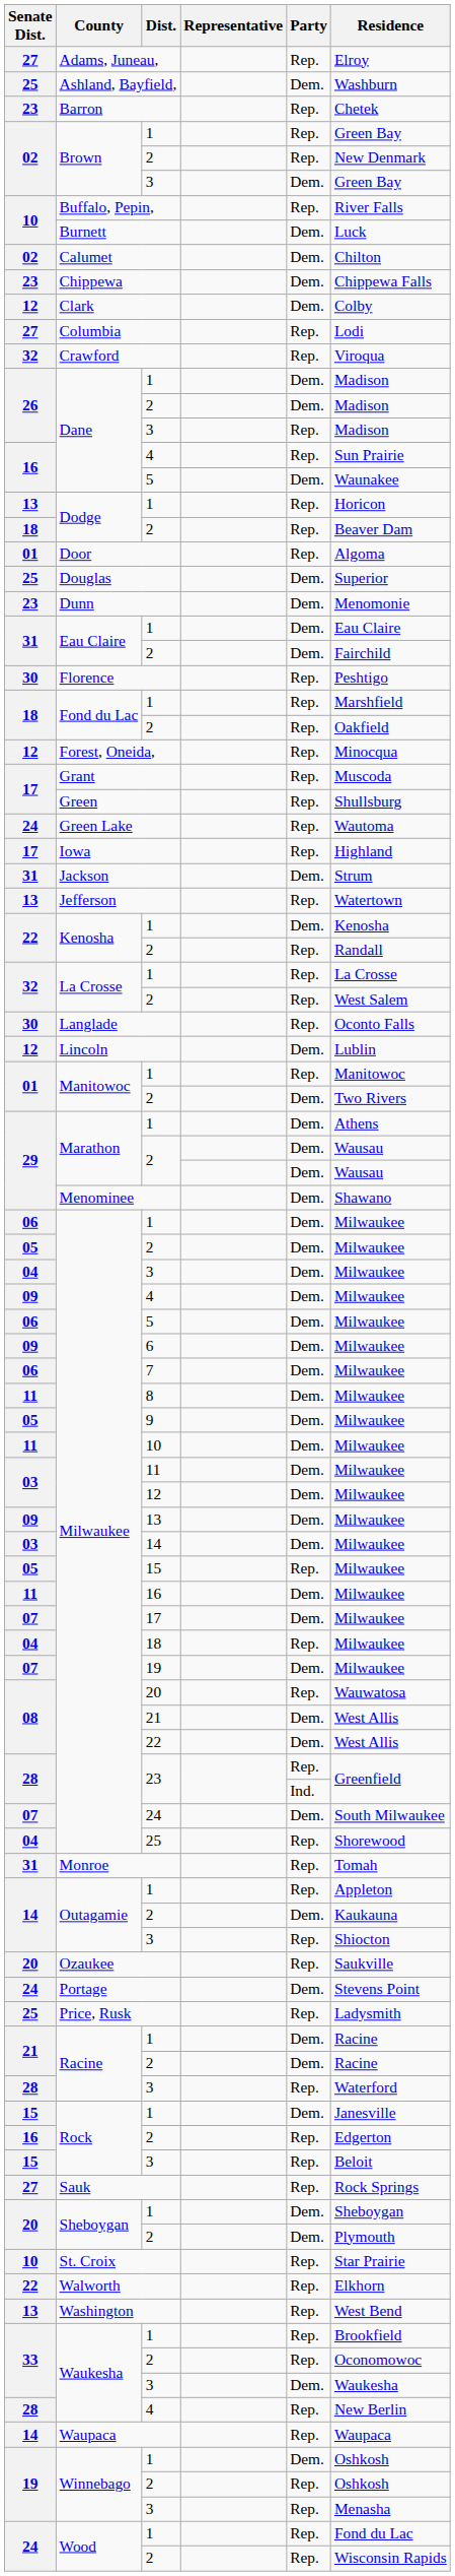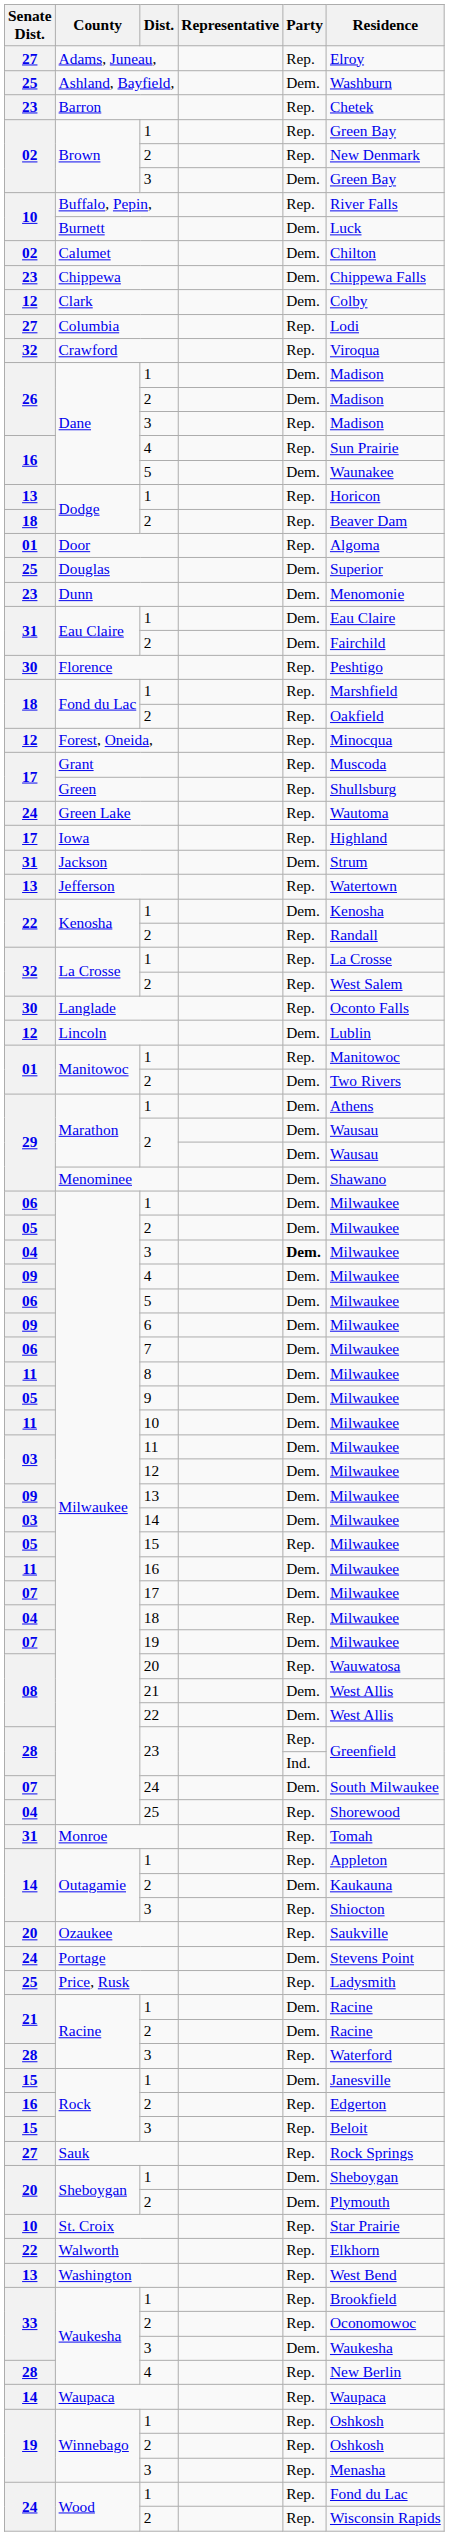 <table class="wikitable sortable">
 <tr>
 <th>Senate<br>Dist.</th>
 <th>County</th>
 <th>Dist.</th>
 <th>Representative</th>
 <th>Party</th>
 <th>Residence</th>
 </tr>
 <tr>
 <th><a href='#'>27</a></th>
 <td text-align="left" colspan="2"><a href='#'>Adams</a>, <a href='#'>Juneau</a>, </td>
 <td></td>
 <td>Rep.</td>
 <td><a href='#'>Elroy</a></td>
 </tr>
 <tr>
 <th><a href='#'>25</a></th>
 <td text-align="left" colspan="2"><a href='#'>Ashland</a>, <a href='#'>Bayfield</a>, </td>
 <td></td>
 <td>Dem.</td>
 <td><a href='#'>Washburn</a></td>
 </tr>
 <tr>
 <th><a href='#'>23</a></th>
 <td text-align="left" colspan="2"><a href='#'>Barron</a> </td>
 <td></td>
 <td>Rep.</td>
 <td><a href='#'>Chetek</a></td>
 </tr>
 <tr>
 <th rowspan="3"><a href='#'>02</a></th>
 <td text-align="left" rowspan="3"><a href='#'>Brown</a></td>
 <td>1</td>
 <td></td>
 <td>Rep.</td>
 <td><a href='#'>Green Bay</a></td>
 </tr>
 <tr>
 <td>2</td>
 <td></td>
 <td>Rep.</td>
 <td><a href='#'>New Denmark</a></td>
 </tr>
 <tr>
 <td>3</td>
 <td></td>
 <td>Dem.</td>
 <td><a href='#'>Green Bay</a></td>
 </tr>
 <tr>
 <th rowspan="2"><a href='#'>10</a></th>
 <td text-align="left" colspan="2"><a href='#'>Buffalo</a>, <a href='#'>Pepin</a>, </td>
 <td></td>
 <td>Rep.</td>
 <td><a href='#'>River Falls</a></td>
 </tr>
 <tr>
 <td text-align="left" colspan="2"><a href='#'>Burnett</a> </td>
 <td></td>
 <td>Dem.</td>
 <td><a href='#'>Luck</a></td>
 </tr>
 <tr>
 <th><a href='#'>02</a></th>
 <td text-align="left" colspan="2"><a href='#'>Calumet</a></td>
 <td></td>
 <td>Dem.</td>
 <td><a href='#'>Chilton</a></td>
 </tr>
 <tr>
 <th><a href='#'>23</a></th>
 <td text-align="left" colspan="2"><a href='#'>Chippewa</a></td>
 <td></td>
 <td>Dem.</td>
 <td><a href='#'>Chippewa Falls</a></td>
 </tr>
 <tr>
 <th><a href='#'>12</a></th>
 <td text-align="left" colspan="2"><a href='#'>Clark</a></td>
 <td></td>
 <td>Dem.</td>
 <td><a href='#'>Colby</a></td>
 </tr>
 <tr>
 <th><a href='#'>27</a></th>
 <td text-align="left" colspan="2"><a href='#'>Columbia</a></td>
 <td></td>
 <td>Rep.</td>
 <td><a href='#'>Lodi</a></td>
 </tr>
 <tr>
 <th><a href='#'>32</a></th>
 <td text-align="left" colspan="2"><a href='#'>Crawford</a> </td>
 <td></td>
 <td>Rep.</td>
 <td><a href='#'>Viroqua</a></td>
 </tr>
 <tr>
 <th rowspan="3"><a href='#'>26</a></th>
 <td text-align="left" rowspan="5"><a href='#'>Dane</a></td>
 <td>1</td>
 <td></td>
 <td>Dem.</td>
 <td><a href='#'>Madison</a></td>
 </tr>
 <tr>
 <td>2</td>
 <td></td>
 <td>Dem.</td>
 <td><a href='#'>Madison</a></td>
 </tr>
 <tr>
 <td>3</td>
 <td></td>
 <td>Rep.</td>
 <td><a href='#'>Madison</a></td>
 </tr>
 <tr>
 <th rowspan="2"><a href='#'>16</a></th>
 <td>4</td>
 <td></td>
 <td>Rep.</td>
 <td><a href='#'>Sun Prairie</a></td>
 </tr>
 <tr>
 <td>5</td>
 <td></td>
 <td>Dem.</td>
 <td><a href='#'>Waunakee</a></td>
 </tr>
 <tr>
 <th><a href='#'>13</a></th>
 <td text-align="left" rowspan="2"><a href='#'>Dodge</a></td>
 <td>1</td>
 <td></td>
 <td>Rep.</td>
 <td><a href='#'>Horicon</a></td>
 </tr>
 <tr>
 <th><a href='#'>18</a></th>
 <td>2</td>
 <td></td>
 <td>Rep.</td>
 <td><a href='#'>Beaver Dam</a></td>
 </tr>
 <tr>
 <th><a href='#'>01</a></th>
 <td text-align="left" colspan="2"><a href='#'>Door</a> </td>
 <td></td>
 <td>Rep.</td>
 <td><a href='#'>Algoma</a></td>
 </tr>
 <tr>
 <th><a href='#'>25</a></th>
 <td text-align="left" colspan="2"><a href='#'>Douglas</a></td>
 <td></td>
 <td>Dem.</td>
 <td><a href='#'>Superior</a></td>
 </tr>
 <tr>
 <th><a href='#'>23</a></th>
 <td text-align="left" colspan="2"><a href='#'>Dunn</a></td>
 <td></td>
 <td>Dem.</td>
 <td><a href='#'>Menomonie</a></td>
 </tr>
 <tr>
 <th rowspan="2"><a href='#'>31</a></th>
 <td text-align="left" rowspan="2"><a href='#'>Eau Claire</a></td>
 <td>1</td>
 <td></td>
 <td>Dem.</td>
 <td><a href='#'>Eau Claire</a></td>
 </tr>
 <tr>
 <td>2</td>
 <td></td>
 <td>Dem.</td>
 <td><a href='#'>Fairchild</a></td>
 </tr>
 <tr>
 <th><a href='#'>30</a></th>
 <td text-align="left" colspan="2"><a href='#'>Florence</a> </td>
 <td></td>
 <td>Rep.</td>
 <td><a href='#'>Peshtigo</a></td>
 </tr>
 <tr>
 <th rowspan="2"><a href='#'>18</a></th>
 <td text-align="left" rowspan="2"><a href='#'>Fond du Lac</a></td>
 <td>1</td>
 <td></td>
 <td>Rep.</td>
 <td><a href='#'>Marshfield</a></td>
 </tr>
 <tr>
 <td>2</td>
 <td></td>
 <td>Rep.</td>
 <td><a href='#'>Oakfield</a></td>
 </tr>
 <tr>
 <th><a href='#'>12</a></th>
 <td text-align="left" colspan="2"><a href='#'>Forest</a>, <a href='#'>Oneida</a>, </td>
 <td></td>
 <td>Rep.</td>
 <td><a href='#'>Minocqua</a></td>
 </tr>
 <tr>
 <th rowspan="2"><a href='#'>17</a></th>
 <td text-align="left" colspan="2"><a href='#'>Grant</a></td>
 <td></td>
 <td>Rep.</td>
 <td><a href='#'>Muscoda</a></td>
 </tr>
 <tr>
 <td text-align="left" colspan="2"><a href='#'>Green</a> </td>
 <td></td>
 <td>Rep.</td>
 <td><a href='#'>Shullsburg</a></td>
 </tr>
 <tr>
 <th><a href='#'>24</a></th>
 <td text-align="left" colspan="2"><a href='#'>Green Lake</a> </td>
 <td></td>
 <td>Rep.</td>
 <td><a href='#'>Wautoma</a></td>
 </tr>
 <tr>
 <th><a href='#'>17</a></th>
 <td text-align="left" colspan="2"><a href='#'>Iowa</a> </td>
 <td></td>
 <td>Rep.</td>
 <td><a href='#'>Highland</a></td>
 </tr>
 <tr>
 <th><a href='#'>31</a></th>
 <td text-align="left" colspan="2"><a href='#'>Jackson</a> </td>
 <td></td>
 <td>Dem.</td>
 <td><a href='#'>Strum</a></td>
 </tr>
 <tr>
 <th><a href='#'>13</a></th>
 <td text-align="left" colspan="2"><a href='#'>Jefferson</a></td>
 <td></td>
 <td>Rep.</td>
 <td><a href='#'>Watertown</a></td>
 </tr>
 <tr>
 <th rowspan="2"><a href='#'>22</a></th>
 <td text-align="left" rowspan="2"><a href='#'>Kenosha</a></td>
 <td>1</td>
 <td></td>
 <td>Dem.</td>
 <td><a href='#'>Kenosha</a></td>
 </tr>
 <tr>
 <td>2</td>
 <td></td>
 <td>Rep.</td>
 <td><a href='#'>Randall</a></td>
 </tr>
 <tr>
 <th rowspan="2"><a href='#'>32</a></th>
 <td text-align="left" rowspan="2"><a href='#'>La Crosse</a></td>
 <td>1</td>
 <td></td>
 <td>Rep.</td>
 <td><a href='#'>La Crosse</a></td>
 </tr>
 <tr>
 <td>2</td>
 <td></td>
 <td>Rep.</td>
 <td><a href='#'>West Salem</a></td>
 </tr>
 <tr>
 <th><a href='#'>30</a></th>
 <td text-align="left" colspan="2"><a href='#'>Langlade</a> </td>
 <td></td>
 <td>Rep.</td>
 <td><a href='#'>Oconto Falls</a></td>
 </tr>
 <tr>
 <th><a href='#'>12</a></th>
 <td text-align="left" colspan="2"><a href='#'>Lincoln</a> </td>
 <td></td>
 <td>Dem.</td>
 <td><a href='#'>Lublin</a></td>
 </tr>
 <tr>
 <th rowspan="2"><a href='#'>01</a></th>
 <td rowspan="2" text-align="left"><a href='#'>Manitowoc</a></td>
 <td>1</td>
 <td></td>
 <td>Rep.</td>
 <td><a href='#'>Manitowoc</a></td>
 </tr>
 <tr>
 <td>2</td>
 <td></td>
 <td>Dem.</td>
 <td><a href='#'>Two Rivers</a></td>
 </tr>
 <tr>
 <th rowspan="4"><a href='#'>29</a></th>
 <td text-align="left" rowspan="3"><a href='#'>Marathon</a></td>
 <td>1</td>
 <td></td>
 <td>Dem.</td>
 <td><a href='#'>Athens</a></td>
 </tr>
 <tr>
 <td rowspan="2">2</td>
 <td> </td>
 <td>Dem.</td>
 <td><a href='#'>Wausau</a></td>
 </tr>
 <tr>
 <td> </td>
 <td>Dem.</td>
 <td><a href='#'>Wausau</a></td>
 </tr>
 <tr>
 <td text-align="left" colspan="2"><a href='#'>Menominee</a> </td>
 <td></td>
 <td>Dem.</td>
 <td><a href='#'>Shawano</a></td>
 </tr>
 <tr>
 <th><a href='#'>06</a></th>
 <td text-align="left" rowspan="26"><a href='#'>Milwaukee</a></td>
 <td>1</td>
 <td></td>
 <td>Dem.</td>
 <td><a href='#'>Milwaukee</a></td>
 </tr>
 <tr>
 <th><a href='#'>05</a></th>
 <td>2</td>
 <td></td>
 <td>Dem.</td>
 <td><a href='#'>Milwaukee</a></td>
 </tr>
 <tr>
 <th><a href='#'>04</a></th>
 <td>3</td>
 <td></td>
-<td>Dem.</td>
+<td><strong>Dem.</strong></td>
 <td><a href='#'>Milwaukee</a></td>
 </tr>
 <tr>
 <th><a href='#'>09</a></th>
 <td>4</td>
 <td></td>
 <td>Dem.</td>
 <td><a href='#'>Milwaukee</a></td>
 </tr>
 <tr>
 <th><a href='#'>06</a></th>
 <td>5</td>
 <td></td>
 <td>Dem.</td>
 <td><a href='#'>Milwaukee</a></td>
 </tr>
 <tr>
 <th><a href='#'>09</a></th>
 <td>6</td>
 <td></td>
 <td>Dem.</td>
 <td><a href='#'>Milwaukee</a></td>
 </tr>
 <tr>
 <th><a href='#'>06</a></th>
 <td>7</td>
 <td></td>
 <td>Dem.</td>
 <td><a href='#'>Milwaukee</a></td>
 </tr>
 <tr>
 <th><a href='#'>11</a></th>
 <td>8</td>
 <td></td>
 <td>Dem.</td>
 <td><a href='#'>Milwaukee</a></td>
 </tr>
 <tr>
 <th><a href='#'>05</a></th>
 <td>9</td>
 <td></td>
 <td>Dem.</td>
 <td><a href='#'>Milwaukee</a></td>
 </tr>
 <tr>
 <th><a href='#'>11</a></th>
 <td>10</td>
 <td></td>
 <td>Dem.</td>
 <td><a href='#'>Milwaukee</a></td>
 </tr>
 <tr>
 <th rowspan="2"><a href='#'>03</a></th>
 <td>11</td>
 <td></td>
 <td>Dem.</td>
 <td><a href='#'>Milwaukee</a></td>
 </tr>
 <tr>
 <td>12</td>
 <td></td>
 <td>Dem.</td>
 <td><a href='#'>Milwaukee</a></td>
 </tr>
 <tr>
 <th><a href='#'>09</a></th>
 <td>13</td>
 <td></td>
 <td>Dem.</td>
 <td><a href='#'>Milwaukee</a></td>
 </tr>
 <tr>
 <th><a href='#'>03</a></th>
 <td>14</td>
 <td></td>
 <td>Dem.</td>
 <td><a href='#'>Milwaukee</a></td>
 </tr>
 <tr>
 <th><a href='#'>05</a></th>
 <td>15</td>
 <td></td>
 <td>Rep.</td>
 <td><a href='#'>Milwaukee</a></td>
 </tr>
 <tr>
 <th><a href='#'>11</a></th>
 <td>16</td>
 <td></td>
 <td>Dem.</td>
 <td><a href='#'>Milwaukee</a></td>
 </tr>
 <tr>
 <th><a href='#'>07</a></th>
 <td>17</td>
 <td></td>
 <td>Dem.</td>
 <td><a href='#'>Milwaukee</a></td>
 </tr>
 <tr>
 <th><a href='#'>04</a></th>
 <td>18</td>
 <td></td>
 <td>Rep.</td>
 <td><a href='#'>Milwaukee</a></td>
 </tr>
 <tr>
 <th><a href='#'>07</a></th>
 <td>19</td>
 <td></td>
 <td>Dem.</td>
 <td><a href='#'>Milwaukee</a></td>
 </tr>
 <tr>
 <th rowspan="3"><a href='#'>08</a></th>
 <td>20</td>
 <td></td>
 <td>Rep.</td>
 <td><a href='#'>Wauwatosa</a></td>
 </tr>
 <tr>
 <td>21</td>
 <td></td>
 <td>Dem.</td>
 <td><a href='#'>West Allis</a></td>
 </tr>
 <tr>
 <td>22</td>
 <td></td>
 <td>Dem.</td>
 <td><a href='#'>West Allis</a></td>
 </tr>
 <tr>
 <th rowspan="2"><a href='#'>28</a></th>
 <td rowspan="2">23</td>
 <td rowspan="2"></td>
 <td>Rep.</td>
 <td rowspan="2"><a href='#'>Greenfield</a></td>
 </tr>
 <tr>
 <td>Ind.</td>
 </tr>
 <tr>
 <th><a href='#'>07</a></th>
 <td>24</td>
 <td></td>
 <td>Dem.</td>
 <td><a href='#'>South Milwaukee</a></td>
 </tr>
 <tr>
 <th><a href='#'>04</a></th>
 <td>25</td>
 <td></td>
 <td>Rep.</td>
 <td><a href='#'>Shorewood</a></td>
 </tr>
 <tr>
 <th><a href='#'>31</a></th>
 <td text-align="left" colspan="2"><a href='#'>Monroe</a></td>
 <td></td>
 <td>Rep.</td>
 <td><a href='#'>Tomah</a></td>
 </tr>
 <tr>
 <th rowspan="3"><a href='#'>14</a></th>
 <td text-align="left" rowspan="3"><a href='#'>Outagamie</a></td>
 <td>1</td>
 <td></td>
 <td>Rep.</td>
 <td><a href='#'>Appleton</a></td>
 </tr>
 <tr>
 <td>2</td>
 <td></td>
 <td>Dem.</td>
 <td><a href='#'>Kaukauna</a></td>
 </tr>
 <tr>
 <td>3</td>
 <td></td>
 <td>Rep.</td>
 <td><a href='#'>Shiocton</a></td>
 </tr>
 <tr>
 <th><a href='#'>20</a></th>
 <td text-align="left" colspan="2"><a href='#'>Ozaukee</a></td>
 <td></td>
 <td>Rep.</td>
 <td><a href='#'>Saukville</a></td>
 </tr>
 <tr>
 <th><a href='#'>24</a></th>
 <td text-align="left" colspan="2"><a href='#'>Portage</a></td>
 <td></td>
 <td>Dem.</td>
 <td><a href='#'>Stevens Point</a></td>
 </tr>
 <tr>
 <th><a href='#'>25</a></th>
 <td text-align="left" colspan="2"><a href='#'>Price</a>, <a href='#'>Rusk</a> </td>
 <td></td>
 <td>Rep.</td>
 <td><a href='#'>Ladysmith</a></td>
 </tr>
 <tr>
 <th rowspan="2"><a href='#'>21</a></th>
 <td text-align="left" rowspan="3"><a href='#'>Racine</a></td>
 <td>1</td>
 <td></td>
 <td>Dem.</td>
 <td><a href='#'>Racine</a></td>
 </tr>
 <tr>
 <td>2</td>
 <td></td>
 <td>Dem.</td>
 <td><a href='#'>Racine</a></td>
 </tr>
 <tr>
 <th><a href='#'>28</a></th>
 <td>3</td>
 <td></td>
 <td>Rep.</td>
 <td><a href='#'>Waterford</a></td>
 </tr>
 <tr>
 <th><a href='#'>15</a></th>
 <td text-align="left" rowspan="3"><a href='#'>Rock</a></td>
 <td>1</td>
 <td></td>
 <td>Dem.</td>
 <td><a href='#'>Janesville</a></td>
 </tr>
 <tr>
 <th><a href='#'>16</a></th>
 <td>2</td>
 <td></td>
 <td>Rep.</td>
 <td><a href='#'>Edgerton</a></td>
 </tr>
 <tr>
 <th><a href='#'>15</a></th>
 <td>3</td>
 <td></td>
 <td>Rep.</td>
 <td><a href='#'>Beloit</a></td>
 </tr>
 <tr>
 <th><a href='#'>27</a></th>
 <td text-align="left" colspan="2"><a href='#'>Sauk</a></td>
 <td></td>
 <td>Rep.</td>
 <td><a href='#'>Rock Springs</a></td>
 </tr>
 <tr>
 <th rowspan="2"><a href='#'>20</a></th>
 <td text-align="left" rowspan="2"><a href='#'>Sheboygan</a></td>
 <td>1</td>
 <td></td>
 <td>Dem.</td>
 <td><a href='#'>Sheboygan</a></td>
 </tr>
 <tr>
 <td>2</td>
 <td></td>
 <td>Dem.</td>
 <td><a href='#'>Plymouth</a></td>
 </tr>
 <tr>
 <th><a href='#'>10</a></th>
 <td text-align="left" colspan="2"><a href='#'>St. Croix</a></td>
 <td></td>
 <td>Rep.</td>
 <td><a href='#'>Star Prairie</a></td>
 </tr>
 <tr>
 <th><a href='#'>22</a></th>
 <td text-align="left" colspan="2"><a href='#'>Walworth</a></td>
 <td></td>
 <td>Rep.</td>
 <td><a href='#'>Elkhorn</a></td>
 </tr>
 <tr>
 <th><a href='#'>13</a></th>
 <td text-align="left" colspan="2"><a href='#'>Washington</a></td>
 <td></td>
 <td>Rep.</td>
 <td><a href='#'>West Bend</a></td>
 </tr>
 <tr>
 <th rowspan="3"><a href='#'>33</a></th>
 <td text-align="left" rowspan="4"><a href='#'>Waukesha</a></td>
 <td>1</td>
 <td></td>
 <td>Rep.</td>
 <td><a href='#'>Brookfield</a></td>
 </tr>
 <tr>
 <td>2</td>
 <td></td>
 <td>Rep.</td>
 <td><a href='#'>Oconomowoc</a></td>
 </tr>
 <tr>
 <td>3</td>
 <td></td>
 <td>Dem.</td>
 <td><a href='#'>Waukesha</a></td>
 </tr>
 <tr>
 <th><a href='#'>28</a></th>
 <td>4</td>
 <td></td>
 <td>Rep.</td>
 <td><a href='#'>New Berlin</a></td>
 </tr>
 <tr>
 <th><a href='#'>14</a></th>
 <td text-align="left" colspan="2"><a href='#'>Waupaca</a></td>
 <td></td>
 <td>Rep.</td>
 <td><a href='#'>Waupaca</a></td>
 </tr>
 <tr>
 <th rowspan="3"><a href='#'>19</a></th>
 <td text-align="left" rowspan="3"><a href='#'>Winnebago</a></td>
 <td>1</td>
 <td></td>
-<td>Dem.</td>
+<td>Rep.</td>
 <td><a href='#'>Oshkosh</a></td>
 </tr>
 <tr>
 <td>2</td>
 <td></td>
 <td>Rep.</td>
 <td><a href='#'>Oshkosh</a></td>
 </tr>
 <tr>
 <td>3</td>
 <td></td>
 <td>Rep.</td>
 <td><a href='#'>Menasha</a></td>
 </tr>
 <tr>
 <th rowspan="2"><a href='#'>24</a></th>
 <td text-align="left" rowspan="2"><a href='#'>Wood</a></td>
 <td>1</td>
 <td></td>
 <td>Rep.</td>
 <td><a href='#'>Fond du Lac</a></td>
 </tr>
 <tr>
 <td>2</td>
 <td></td>
 <td>Rep.</td>
 <td><a href='#'>Wisconsin Rapids</a></td>
 </tr>
 </table>
